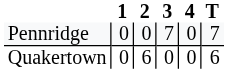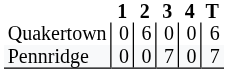 <table style="border-collapse: collapse;">
 <tr>
 <th style="text-align: left;"></th>
 <th style="text-align: center; padding: 0px 3px 0px 3px; width:12px;">1</th>
 <th style="text-align: center; padding: 0px 3px 0px 3px; width:12px;">2</th>
 <th style="text-align: center; padding: 0px 3px 0px 3px; width:12px;">3</th>
 <th style="text-align: center; padding: 0px 3px 0px 3px; width:12px;">4</th>
 <th style="text-align: center; padding: 0px 3px 0px 3px; width:12px;">T</th>
 </tr>
 <tr>
+<td style="text-align: left; padding: 0px 3px 0px 3px;">Quakertown</td>
+<td style="border-left: 1px solid black; text-align: right; padding: 0px 3px 0px 3px;">0</td>
+<td style="border-left: 1px solid black; text-align: right; padding: 0px 3px 0px 3px;">6</td>
+<td style="border-left: 1px solid black; text-align: right; padding: 0px 3px 0px 3px;">0</td>
+<td style="border-left: 1px solid black; text-align: right; padding: 0px 3px 0px 3px;">0</td>
+<td style="border-left: 1px solid black; text-align: right; padding: 0px 3px 0px 3px;">6</td>
+</tr>
+<tr>
 <td style="background: #f8f9fa; text-align: left; border-bottom: 1px solid black; padding: 0px 3px 0px 3px;">Pennridge</td>
 <td style="background: #f8f9fa; border-left: 1px solid black; border-bottom: 1px solid black; text-align: right; padding: 0px 3px 0px 3px;">0</td>
 <td style="background: #f8f9fa; border-left: 1px solid black; border-bottom: 1px solid black; text-align: right; padding: 0px 3px 0px 3px;">0</td>
 <td style="background: #f8f9fa; border-left: 1px solid black; border-bottom: 1px solid black; text-align: right; padding: 0px 3px 0px 3px;">7</td>
 <td style="background: #f8f9fa; border-left: 1px solid black; border-bottom: 1px solid black; text-align: right; padding: 0px 3px 0px 3px;">0</td>
 <td style="background: #f8f9fa; border-left: 1px solid black; border-bottom: 1px solid black; text-align: right; padding: 0px 3px 0px 3px;">7</td>
 </tr>
-<tr>
-<td style="text-align: left; padding: 0px 3px 0px 3px;">Quakertown</td>
-<td style="border-left: 1px solid black; text-align: right; padding: 0px 3px 0px 3px;">0</td>
-<td style="border-left: 1px solid black; text-align: right; padding: 0px 3px 0px 3px;">6</td>
-<td style="border-left: 1px solid black; text-align: right; padding: 0px 3px 0px 3px;">0</td>
-<td style="border-left: 1px solid black; text-align: right; padding: 0px 3px 0px 3px;">0</td>
-<td style="border-left: 1px solid black; text-align: right; padding: 0px 3px 0px 3px;">6</td>
-</tr>
 </table>
